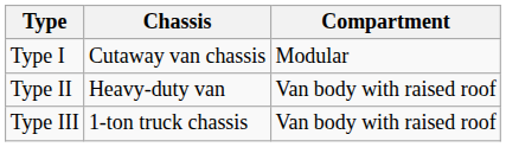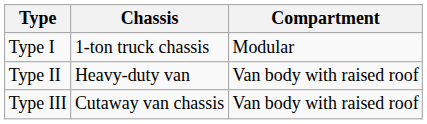 <table class="wikitable">
 <tr>
 <th>Type</th>
 <th>Chassis</th>
 <th>Compartment</th>
 </tr>
 <tr>
 <td>Type I</td>
-<td>Cutaway van chassis</td>
+<td>1-ton truck chassis</td>
 <td>Modular</td>
 </tr>
 <tr>
 <td>Type II</td>
 <td>Heavy-duty van</td>
 <td>Van body with raised roof</td>
 </tr>
 <tr>
 <td>Type III</td>
-<td>1-ton truck chassis</td>
+<td>Cutaway van chassis</td>
 <td>Van body with raised roof</td>
 </tr>
 </table>
